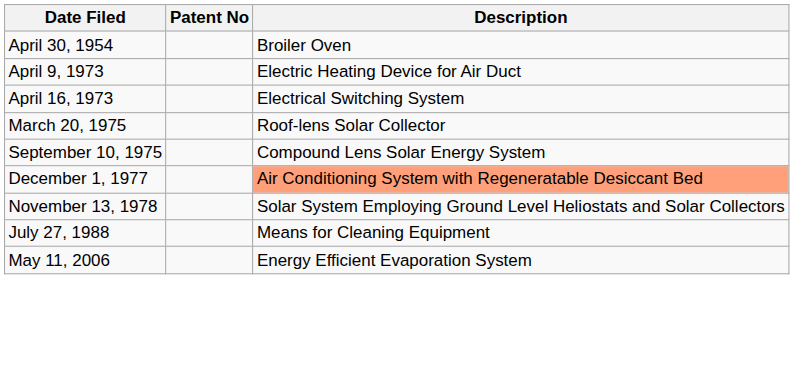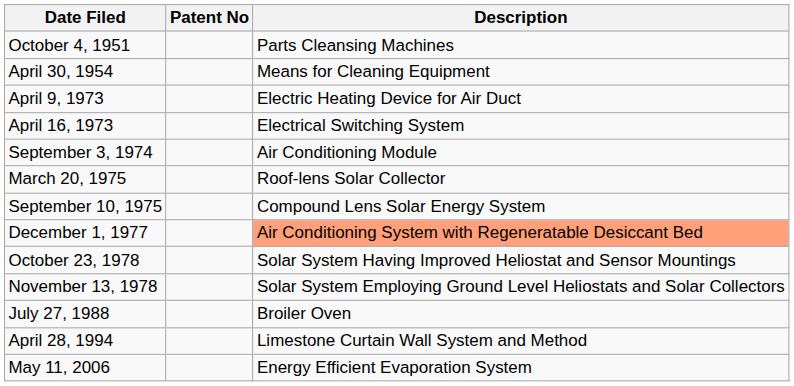 <table class="wikitable" border="1">
 <tr>
 <th>Date Filed</th>
 <th>Patent No</th>
 <th>Description</th>
 </tr>
 <tr>
+<td>October 4, 1951</td>
+<td><strong></strong></td>
+<td>Parts Cleansing Machines</td>
+</tr>
+<tr>
 <td>April 30, 1954</td>
 <td><strong></strong></td>
-<td>Broiler Oven</td>
+<td>Means for Cleaning Equipment</td>
 </tr>
 <tr>
 <td>April 9, 1973</td>
 <td><strong></strong></td>
 <td>Electric Heating Device for Air Duct</td>
 </tr>
 <tr>
 <td>April 16, 1973</td>
 <td><strong></strong></td>
 <td>Electrical Switching System</td>
+</tr>
+<tr>
+<td>September 3, 1974</td>
+<td><strong></strong></td>
+<td>Air Conditioning Module</td>
 </tr>
 <tr>
 <td>March 20, 1975</td>
 <td><strong></strong></td>
 <td>Roof-lens Solar Collector</td>
 </tr>
 <tr>
 <td>September 10, 1975</td>
 <td><strong></strong></td>
 <td>Compound Lens Solar Energy System</td>
 </tr>
 <tr>
 <td>December 1, 1977</td>
 <td><strong></strong></td>
 <td style="background: lightsalmon;">Air Conditioning System with Regeneratable Desiccant Bed</td>
 </tr>
 <tr>
+<td>October 23, 1978</td>
+<td><strong></strong></td>
+<td>Solar System Having Improved Heliostat and Sensor Mountings</td>
+</tr>
+<tr>
 <td>November 13, 1978</td>
 <td><strong></strong></td>
 <td>Solar System Employing Ground Level Heliostats and Solar Collectors</td>
 </tr>
 <tr>
 <td>July 27, 1988</td>
 <td><strong></strong></td>
-<td>Means for Cleaning Equipment</td>
+<td>Broiler Oven</td>
+</tr>
+<tr>
+<td>April 28, 1994</td>
+<td><strong></strong></td>
+<td>Limestone Curtain Wall System and Method</td>
 </tr>
 <tr>
 <td>May 11, 2006</td>
 <td><strong></strong></td>
 <td>Energy Efficient Evaporation System</td>
 </tr>
 </table>
